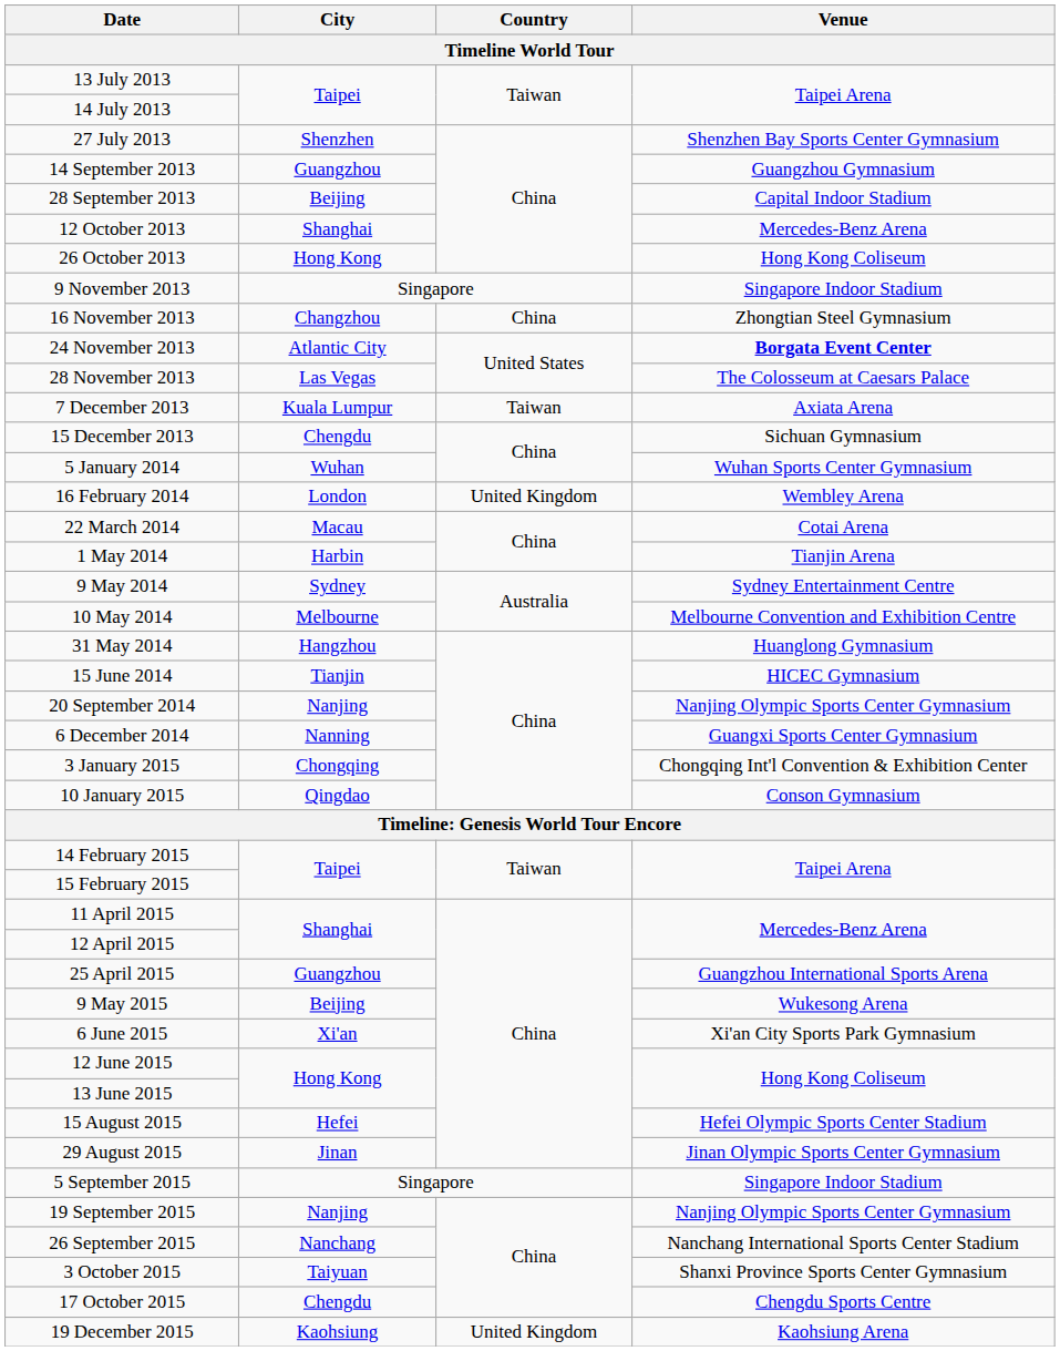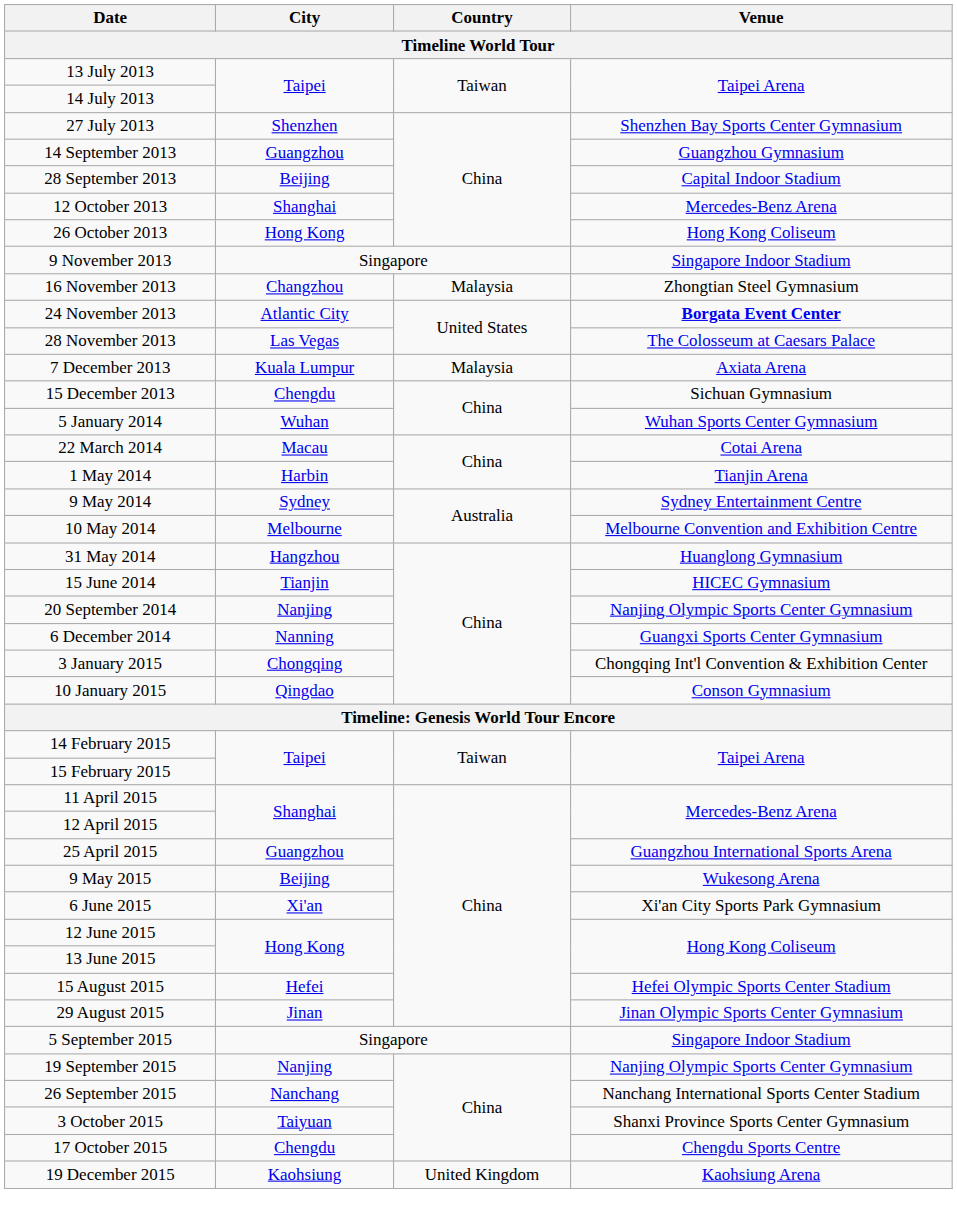 <table class="wikitable plainrowheaders" style="text-align:center;">
 <tr>
 <th scope="col" style="width:12em;">Date</th>
 <th scope="col" style="width:10em;">City</th>
 <th scope="col" style="width:10em;">Country</th>
 <th scope="col" style="width:22em;">Venue</th>
 </tr>
 <tr>
 <th colspan="4">Timeline World Tour</th>
 </tr>
 <tr>
 <td>13 July 2013</td>
 <td rowspan="2"><a href='#'>Taipei</a></td>
 <td rowspan="2">Taiwan</td>
 <td rowspan="2"><a href='#'>Taipei Arena</a></td>
 </tr>
 <tr>
 <td>14 July 2013</td>
 </tr>
 <tr>
 <td>27 July 2013</td>
 <td><a href='#'>Shenzhen</a></td>
 <td rowspan="5">China</td>
 <td><a href='#'>Shenzhen Bay Sports Center Gymnasium</a></td>
 </tr>
 <tr>
 <td>14 September 2013</td>
 <td><a href='#'>Guangzhou</a></td>
 <td><a href='#'>Guangzhou Gymnasium</a></td>
 </tr>
 <tr>
 <td>28 September 2013</td>
 <td><a href='#'>Beijing</a></td>
 <td><a href='#'>Capital Indoor Stadium</a></td>
 </tr>
 <tr>
 <td>12 October 2013</td>
 <td><a href='#'>Shanghai</a></td>
 <td><a href='#'>Mercedes-Benz Arena</a></td>
 </tr>
 <tr>
 <td>26 October 2013</td>
 <td><a href='#'>Hong Kong</a></td>
 <td><a href='#'>Hong Kong Coliseum</a></td>
 </tr>
 <tr>
 <td>9 November 2013</td>
 <td colspan="2">Singapore</td>
 <td><a href='#'>Singapore Indoor Stadium</a></td>
 </tr>
 <tr>
 <td>16 November 2013</td>
 <td><a href='#'>Changzhou</a></td>
-<td>China</td>
+<td>Malaysia</td>
 <td>Zhongtian Steel Gymnasium</td>
 </tr>
 <tr>
 <td>24 November 2013</td>
 <td><a href='#'>Atlantic City</a></td>
 <td rowspan="2">United States</td>
 <td><strong><a href='#'>Borgata Event Center</a></strong></td>
 </tr>
 <tr>
 <td>28 November 2013</td>
 <td><a href='#'>Las Vegas</a></td>
 <td><a href='#'>The Colosseum at Caesars Palace</a></td>
 </tr>
 <tr>
 <td>7 December 2013</td>
 <td><a href='#'>Kuala Lumpur</a></td>
-<td>Taiwan</td>
+<td>Malaysia</td>
 <td><a href='#'>Axiata Arena</a></td>
 </tr>
 <tr>
 <td>15 December 2013</td>
 <td><a href='#'>Chengdu</a></td>
 <td rowspan="2">China</td>
 <td>Sichuan Gymnasium</td>
 </tr>
 <tr>
 <td>5 January 2014</td>
 <td><a href='#'>Wuhan</a></td>
 <td><a href='#'>Wuhan Sports Center Gymnasium</a></td>
-</tr>
-<tr>
-<td>16 February 2014</td>
-<td><a href='#'>London</a></td>
-<td>United Kingdom</td>
-<td><a href='#'>Wembley Arena</a></td>
 </tr>
 <tr>
 <td>22 March 2014</td>
 <td><a href='#'>Macau</a></td>
 <td rowspan="2">China</td>
 <td><a href='#'>Cotai Arena</a></td>
 </tr>
 <tr>
 <td>1 May 2014</td>
 <td><a href='#'>Harbin</a></td>
 <td><a href='#'>Tianjin Arena</a></td>
 </tr>
 <tr>
 <td>9 May 2014</td>
 <td><a href='#'>Sydney</a></td>
 <td rowspan="2">Australia</td>
 <td><a href='#'>Sydney Entertainment Centre</a></td>
 </tr>
 <tr>
 <td>10 May 2014</td>
 <td><a href='#'>Melbourne</a></td>
 <td><a href='#'>Melbourne Convention and Exhibition Centre</a></td>
 </tr>
 <tr>
 <td>31 May 2014</td>
 <td><a href='#'>Hangzhou</a></td>
 <td rowspan="6">China</td>
 <td><a href='#'>Huanglong Gymnasium</a></td>
 </tr>
 <tr>
 <td>15 June 2014</td>
 <td><a href='#'>Tianjin</a></td>
 <td><a href='#'>HICEC Gymnasium</a></td>
 </tr>
 <tr>
 <td>20 September 2014</td>
 <td><a href='#'>Nanjing</a></td>
 <td><a href='#'>Nanjing Olympic Sports Center Gymnasium</a></td>
 </tr>
 <tr>
 <td>6 December 2014</td>
 <td><a href='#'>Nanning</a></td>
 <td><a href='#'>Guangxi Sports Center Gymnasium</a></td>
 </tr>
 <tr>
 <td>3 January 2015</td>
 <td><a href='#'>Chongqing</a></td>
 <td>Chongqing Int'l Convention & Exhibition Center</td>
 </tr>
 <tr>
 <td>10 January 2015</td>
 <td><a href='#'>Qingdao</a></td>
 <td><a href='#'>Conson Gymnasium</a></td>
 </tr>
 <tr>
 <th colspan="4">Timeline: Genesis World Tour Encore</th>
 </tr>
 <tr>
 <td>14 February 2015</td>
 <td rowspan="2"><a href='#'>Taipei</a></td>
 <td rowspan="2">Taiwan</td>
 <td rowspan="2"><a href='#'>Taipei Arena</a></td>
 </tr>
 <tr>
 <td>15 February 2015</td>
 </tr>
 <tr>
 <td>11 April 2015</td>
 <td rowspan="2"><a href='#'>Shanghai</a></td>
 <td rowspan="9">China</td>
 <td rowspan="2"><a href='#'>Mercedes-Benz Arena</a></td>
 </tr>
 <tr>
 <td>12 April 2015</td>
 </tr>
 <tr>
 <td>25 April 2015</td>
 <td><a href='#'>Guangzhou</a></td>
 <td><a href='#'>Guangzhou International Sports Arena</a></td>
 </tr>
 <tr>
 <td>9 May 2015</td>
 <td><a href='#'>Beijing</a></td>
 <td><a href='#'>Wukesong Arena</a></td>
 </tr>
 <tr>
 <td>6 June 2015</td>
 <td><a href='#'>Xi'an</a></td>
 <td>Xi'an City Sports Park Gymnasium</td>
 </tr>
 <tr>
 <td>12 June 2015</td>
 <td rowspan="2"><a href='#'>Hong Kong</a></td>
 <td rowspan="2"><a href='#'>Hong Kong Coliseum</a></td>
 </tr>
 <tr>
 <td>13 June 2015</td>
 </tr>
 <tr>
 <td>15 August 2015</td>
 <td><a href='#'>Hefei</a></td>
 <td><a href='#'>Hefei Olympic Sports Center Stadium</a></td>
 </tr>
 <tr>
 <td>29 August 2015</td>
 <td><a href='#'>Jinan</a></td>
 <td><a href='#'>Jinan Olympic Sports Center Gymnasium</a></td>
 </tr>
 <tr>
 <td>5 September 2015</td>
 <td colspan="2">Singapore</td>
 <td><a href='#'>Singapore Indoor Stadium</a></td>
 </tr>
 <tr>
 <td>19 September 2015</td>
 <td><a href='#'>Nanjing</a></td>
 <td rowspan="4">China</td>
 <td><a href='#'>Nanjing Olympic Sports Center Gymnasium</a></td>
 </tr>
 <tr>
 <td>26 September 2015</td>
 <td><a href='#'>Nanchang</a></td>
 <td>Nanchang International Sports Center Stadium</td>
 </tr>
 <tr>
 <td>3 October 2015</td>
 <td><a href='#'>Taiyuan</a></td>
 <td>Shanxi Province Sports Center Gymnasium</td>
 </tr>
 <tr>
 <td>17 October 2015</td>
 <td><a href='#'>Chengdu</a></td>
 <td><a href='#'>Chengdu Sports Centre</a></td>
 </tr>
 <tr>
 <td>19 December 2015</td>
 <td><a href='#'>Kaohsiung</a></td>
 <td>United Kingdom</td>
 <td><a href='#'>Kaohsiung Arena</a></td>
 </tr>
 </table>
